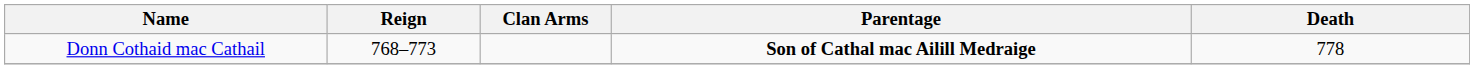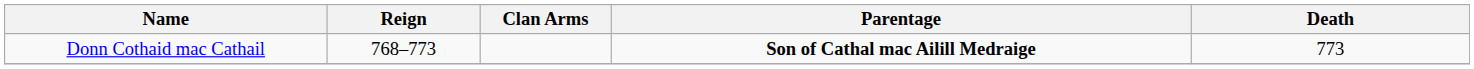 <table style="text-align:center; width:100%" class="wikitable">
 <tr>
 <th style="width:22%">Name</th>
 <th>Reign</th>
 <th style="width:105px">Clan Arms</th>
 <th>Parentage</th>
 <th style="width:19%">Death</th>
 </tr>
 <tr>
 <td><a href='#'>Donn Cothaid mac Cathail</a></td>
 <td>768–773</td>
 <td></td>
 <td><strong>Son of Cathal mac Ailill Medraige</strong></td>
-<td>778</td>
+<td>773</td>
 </tr>
 <tr>
 </tr>
 </table>
